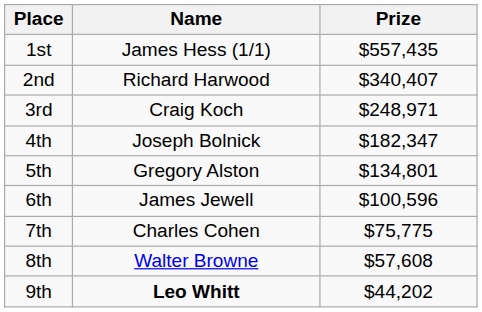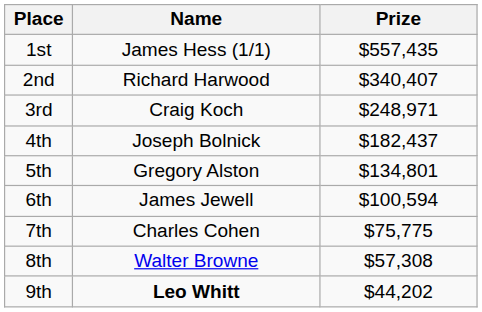 <table class="wikitable">
 <tr>
 <th width="50">Place</th>
 <th width="200">Name</th>
 <th width="125">Prize</th>
 </tr>
 <tr>
 <td align = "center">1st</td>
 <td align = "center">James Hess (1/1)</td>
 <td align = "center">$557,435</td>
 </tr>
 <tr>
 <td align = "center">2nd</td>
 <td align = "center">Richard Harwood</td>
 <td align = "center">$340,407</td>
 </tr>
 <tr>
 <td align = "center">3rd</td>
 <td align = "center">Craig Koch</td>
 <td align = "center">$248,971</td>
 </tr>
 <tr>
 <td align = "center">4th</td>
 <td align = "center">Joseph Bolnick</td>
-<td align = "center">$182,347</td>
+<td align = "center">$182,437</td>
 </tr>
 <tr>
 <td align = "center">5th</td>
 <td align = "center">Gregory Alston</td>
 <td align = "center">$134,801</td>
 </tr>
 <tr>
 <td align = "center">6th</td>
 <td align = "center">James Jewell</td>
-<td align = "center">$100,596</td>
+<td align = "center">$100,594</td>
 </tr>
 <tr>
 <td align = "center">7th</td>
 <td align = "center">Charles Cohen</td>
 <td align = "center">$75,775</td>
 </tr>
 <tr>
 <td align = "center">8th</td>
 <td align = "center"><a href='#'>Walter Browne</a></td>
-<td align = "center">$57,608</td>
+<td align = "center">$57,308</td>
 </tr>
 <tr>
 <td align = "center">9th</td>
 <td align = "center"><strong>Leo Whitt</strong></td>
 <td align = "center">$44,202</td>
 </tr>
 </table>
